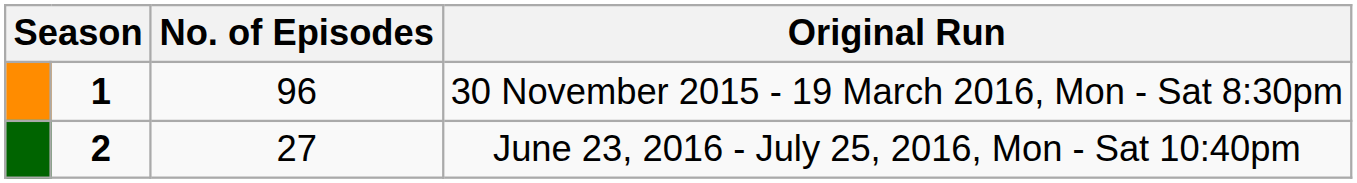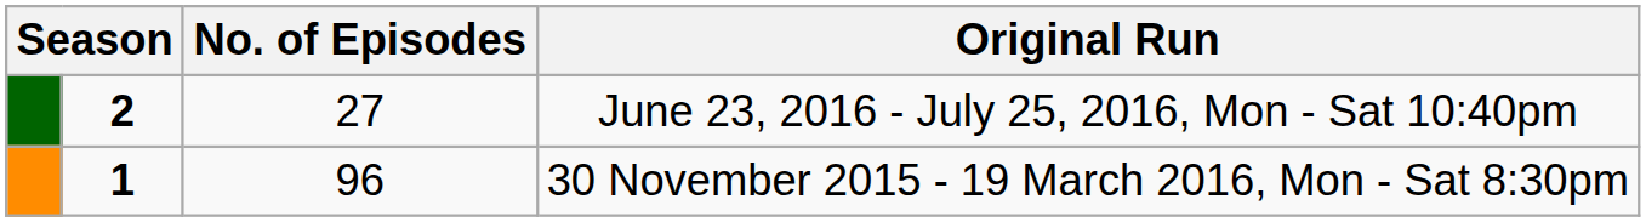 <table class="wikitable">
 <tr>
 <th colspan=2>Season</th>
 <th>No. of Episodes</th>
 <th>Original Run</th>
 </tr>
 <tr>
+<td bgcolor="DarkGreen" height="10px"></td>
+<td align="center"><strong>2</strong></td>
+<td align="center">27</td>
+<td align="center">June 23, 2016 - July 25, 2016, Mon - Sat 10:40pm</td>
+</tr>
+<tr>
 <td bgcolor="DarkOrange" height="10px"></td>
 <td align="center"><strong>1</strong> </td>
 <td align="center">96</td>
 <td align="center">30 November 2015 - 19 March 2016, Mon - Sat  8:30pm</td>
 </tr>
-<tr>
-<td bgcolor="DarkGreen" height="10px"></td>
-<td align="center"><strong>2</strong></td>
-<td align="center">27</td>
-<td align="center">June 23, 2016 - July 25, 2016, Mon - Sat 10:40pm</td>
-</tr>
 </table>
